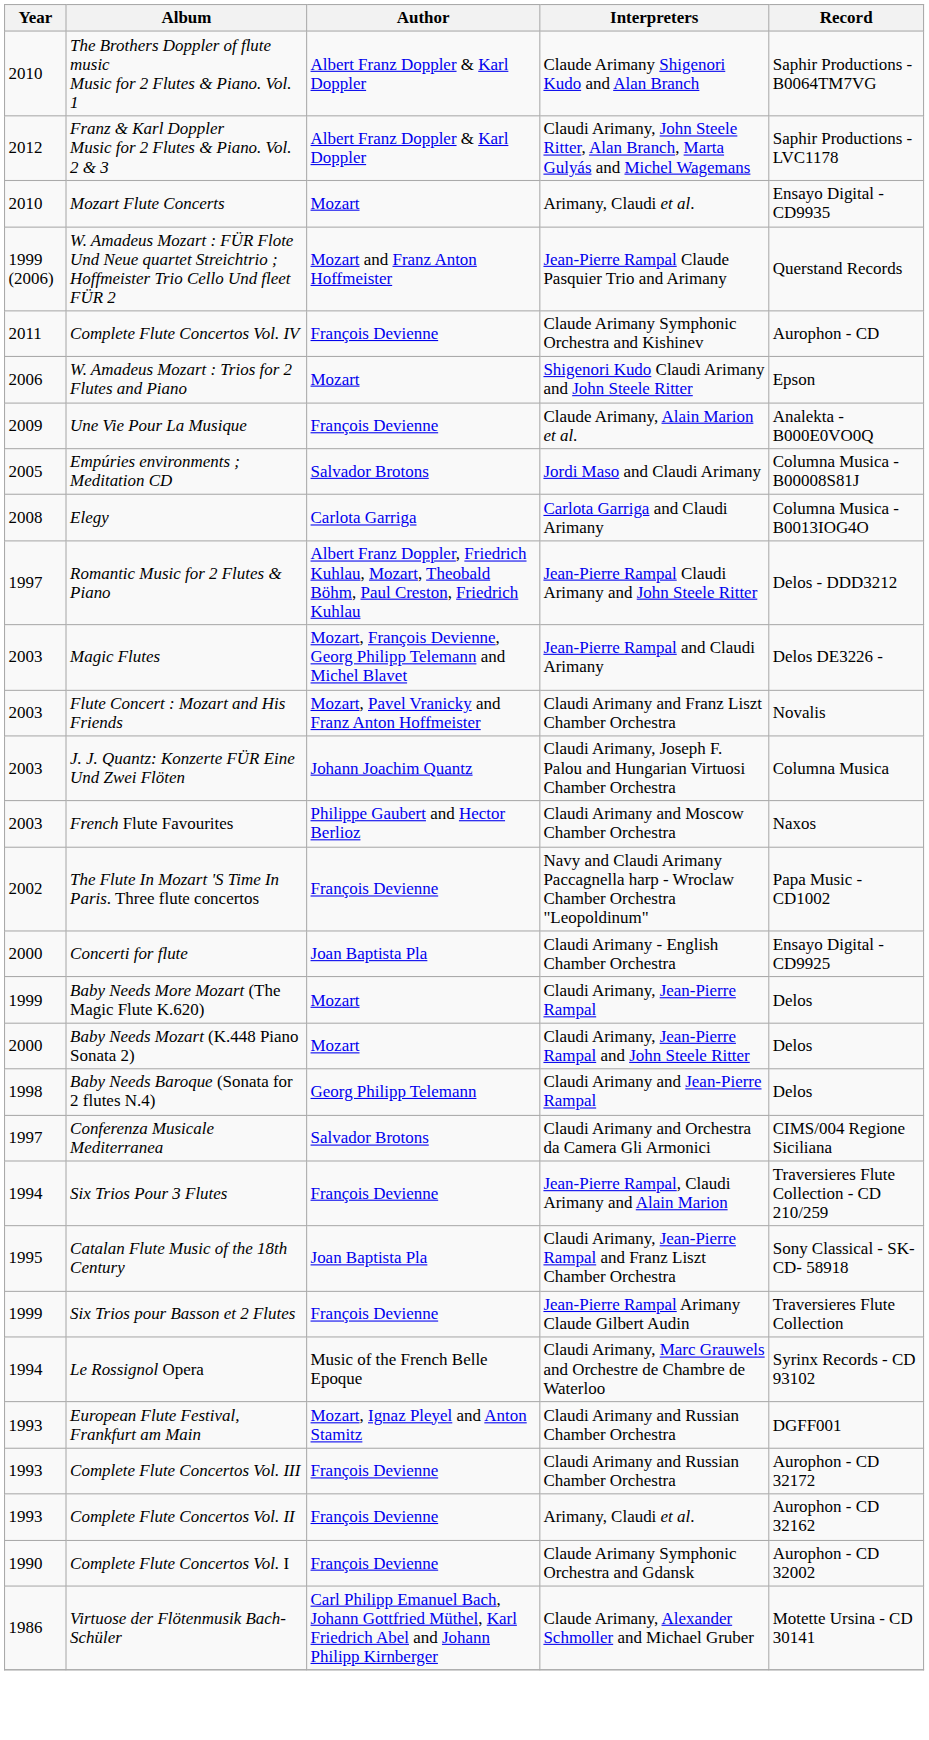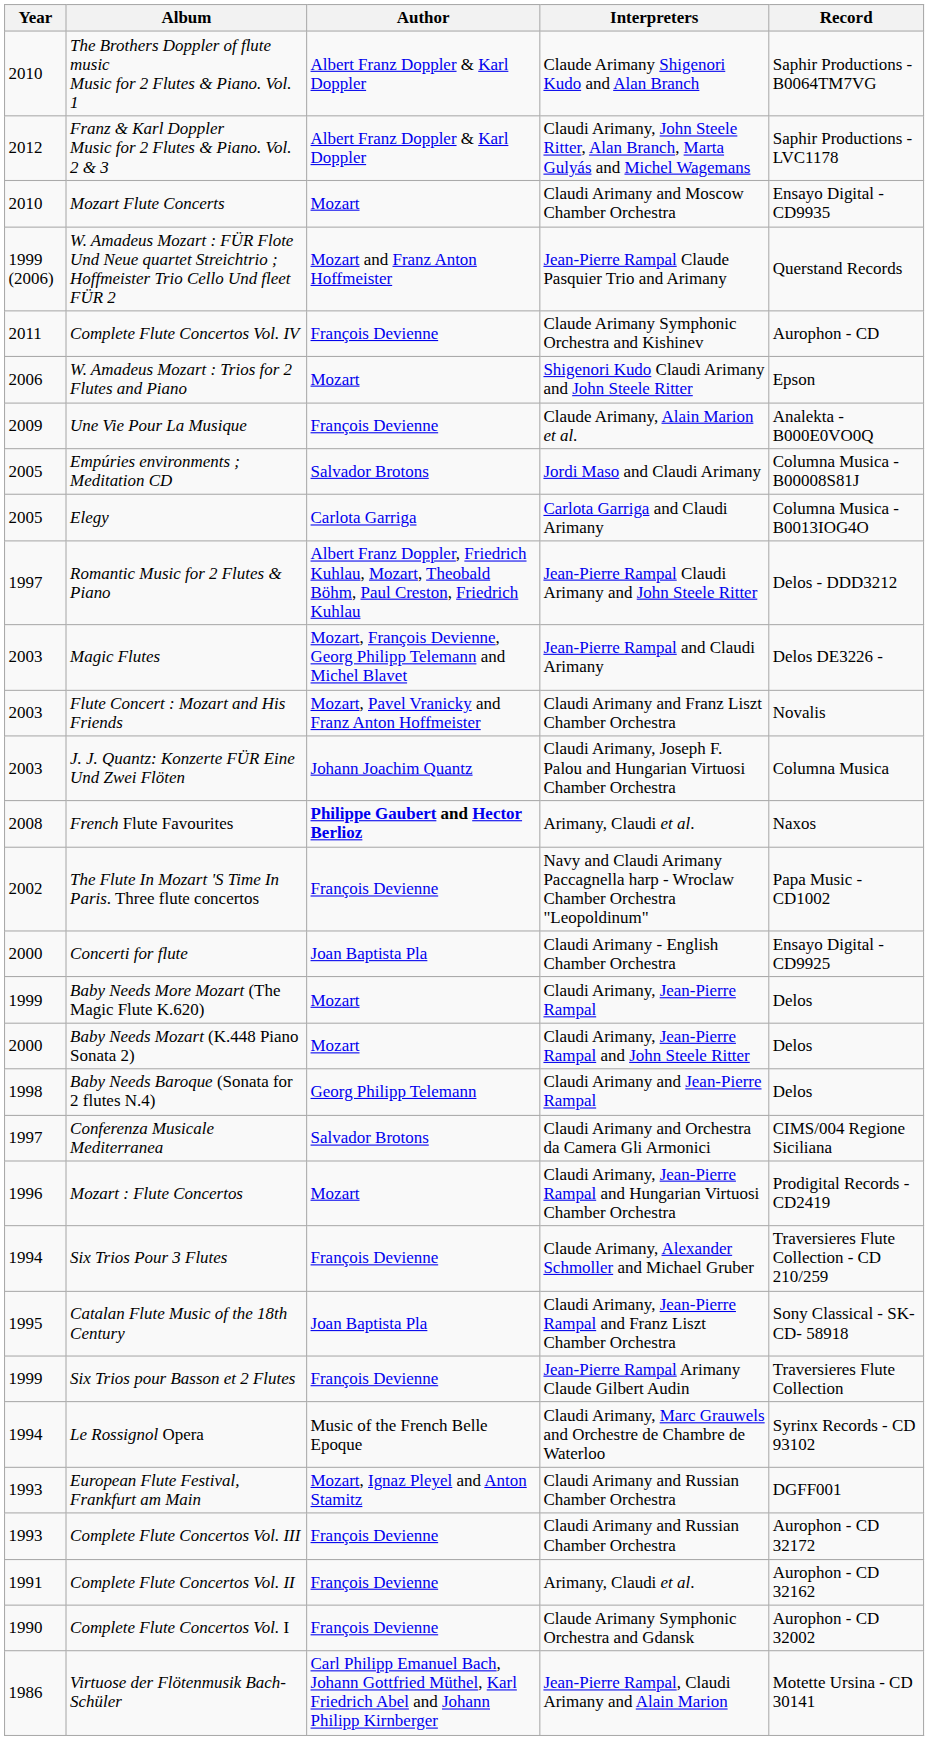 <table Class = "wikitable sortable" border = "1">
 <tr>
 <th>Year</th>
 <th>Album</th>
 <th>Author</th>
 <th>Interpreters</th>
 <th>Record</th>
 </tr>
 <tr>
 <td>2010</td>
 <td><em>The Brothers Doppler of flute music</em> <br> <em> Music for 2 Flutes & Piano. Vol. 1</em></td>
 <td><a href='#'>Albert Franz Doppler</a> & <a href='#'>Karl Doppler</a></td>
 <td>Claude Arimany <a href='#'>Shigenori Kudo</a> and <a href='#'>Alan Branch</a></td>
 <td>Saphir Productions - B0064TM7VG</td>
 </tr>
 <tr>
 <td>2012</td>
 <td><em>Franz & Karl Doppler</em>  <br> <em>Music for 2 Flutes & Piano. Vol. 2 & 3</em></td>
 <td><a href='#'>Albert Franz Doppler</a> & <a href='#'>Karl Doppler</a></td>
 <td>Claudi Arimany, <a href='#'>John Steele Ritter</a>, <a href='#'>Alan Branch</a>, <a href='#'>Marta Gulyás</a> and <a href='#'>Michel Wagemans</a></td>
 <td>Saphir Productions - LVC1178</td>
 </tr>
 <tr>
 <td>2010</td>
 <td><em>Mozart Flute Concerts</em></td>
 <td><a href='#'>Mozart</a></td>
-<td>Arimany, Claudi <em>et al</em>.</td>
+<td>Claudi Arimany and Moscow Chamber Orchestra</td>
 <td>Ensayo Digital - CD9935</td>
 </tr>
 <tr>
 <td>1999 (2006)</td>
 <td><em>W. Amadeus Mozart : FÜR Flote Und Neue quartet Streichtrio ; Hoffmeister Trio Cello Und fleet FÜR 2</em></td>
 <td><a href='#'>Mozart</a> and <a href='#'>Franz Anton Hoffmeister</a></td>
 <td><a href='#'>Jean-Pierre Rampal</a> Claude Pasquier Trio and Arimany</td>
 <td>Querstand Records</td>
 </tr>
 <tr>
 <td>2011</td>
 <td><em>Complete Flute Concertos Vol. IV</em></td>
 <td><a href='#'>François Devienne</a></td>
 <td>Claude Arimany Symphonic Orchestra and Kishinev</td>
 <td>Aurophon - CD</td>
 </tr>
 <tr>
 <td>2006</td>
 <td><em>W. Amadeus Mozart : Trios for 2 Flutes and Piano</em></td>
 <td><a href='#'>Mozart</a></td>
 <td><a href='#'>Shigenori Kudo</a> Claudi Arimany and <a href='#'>John Steele Ritter</a></td>
 <td>Epson</td>
 </tr>
 <tr>
 <td>2009</td>
 <td><em>Une Vie Pour La Musique</em></td>
 <td><a href='#'>François Devienne</a></td>
 <td>Claude Arimany, <a href='#'>Alain Marion</a> <em>et al</em>.</td>
 <td>Analekta - B000E0VO0Q</td>
 </tr>
 <tr>
 <td>2005</td>
 <td><em>Empúries environments ; Meditation CD </em></td>
 <td><a href='#'>Salvador Brotons</a></td>
 <td><a href='#'>Jordi Maso</a> and Claudi Arimany</td>
 <td>Columna Musica - B00008S81J</td>
 </tr>
 <tr>
-<td>2008</td>
+<td>2005</td>
 <td><em> Elegy </em></td>
 <td><a href='#'>Carlota Garriga</a></td>
 <td><a href='#'>Carlota Garriga</a> and Claudi Arimany</td>
 <td>Columna Musica - B0013IOG4O</td>
 </tr>
 <tr>
 <td>1997</td>
 <td><em> Romantic Music for 2 Flutes & Piano </em></td>
 <td><a href='#'>Albert Franz Doppler</a>, <a href='#'>Friedrich Kuhlau</a>, <a href='#'>Mozart</a>, <a href='#'>Theobald Böhm</a>, <a href='#'>Paul Creston</a>, <a href='#'>Friedrich Kuhlau</a></td>
 <td><a href='#'>Jean-Pierre Rampal</a> Claudi Arimany and <a href='#'>John Steele Ritter</a></td>
 <td>Delos - DDD3212</td>
 </tr>
 <tr>
 <td>2003</td>
 <td><em> Magic Flutes</em> </td>
 <td><a href='#'>Mozart</a>, <a href='#'>François Devienne</a>, <a href='#'>Georg Philipp Telemann</a> and <a href='#'>Michel Blavet</a></td>
 <td><a href='#'>Jean-Pierre Rampal</a> and Claudi Arimany</td>
 <td>Delos DE3226 -</td>
 </tr>
 <tr>
 <td>2003</td>
 <td><em> Flute Concert : Mozart and His Friends </em></td>
 <td><a href='#'>Mozart</a>, <a href='#'>Pavel Vranicky</a> and <a href='#'>Franz Anton Hoffmeister</a></td>
 <td>Claudi Arimany and Franz Liszt Chamber Orchestra <em> </em></td>
 <td>Novalis</td>
 </tr>
 <tr>
 <td>2003</td>
 <td><em>J. J. Quantz: Konzerte FÜR Eine Und Zwei Flöten</em></td>
 <td><a href='#'>Johann Joachim Quantz</a></td>
 <td>Claudi Arimany, Joseph F. Palou and Hungarian Virtuosi Chamber Orchestra</td>
 <td>Columna Musica</td>
 </tr>
 <tr>
-<td>2003</td>
+<td>2008</td>
 <td><em> French </em> Flute Favourites</td>
-<td><a href='#'>Philippe Gaubert</a> and <a href='#'>Hector Berlioz</a></td>
-<td>Claudi Arimany and Moscow Chamber Orchestra</td>
+<td><strong><a href='#'>Philippe Gaubert</a> and <a href='#'>Hector Berlioz</a></strong></td>
+<td>Arimany, Claudi <em>et al</em>.</td>
 <td>Naxos</td>
 </tr>
 <tr>
 <td>2002</td>
 <td><em> The Flute In Mozart 'S Time In Paris</em>. Three flute concertos</td>
 <td><a href='#'>François Devienne</a></td>
 <td>Navy and Claudi Arimany Paccagnella harp - Wroclaw Chamber Orchestra "Leopoldinum"</td>
 <td>Papa Music - CD1002</td>
 </tr>
 <tr>
 <td>2000</td>
 <td><em>Concerti for flute</em></td>
 <td><a href='#'>Joan Baptista Pla</a></td>
 <td>Claudi Arimany - English Chamber Orchestra</td>
 <td>Ensayo Digital - CD9925</td>
 </tr>
 <tr>
 <td>1999</td>
 <td><em>Baby Needs More Mozart</em> (The Magic Flute K.620)</td>
 <td><a href='#'>Mozart</a></td>
 <td>Claudi Arimany, <a href='#'>Jean-Pierre Rampal</a></td>
 <td>Delos</td>
 </tr>
 <tr>
 <td>2000</td>
 <td><em>Baby Needs Mozart</em> (K.448 Piano Sonata 2)</td>
 <td><a href='#'>Mozart</a></td>
 <td>Claudi Arimany, <a href='#'>Jean-Pierre Rampal</a> and <a href='#'>John Steele Ritter</a></td>
 <td>Delos</td>
 </tr>
 <tr>
 <td>1998</td>
 <td><em>Baby Needs Baroque</em> (Sonata for 2 flutes N.4)</td>
 <td><a href='#'>Georg Philipp Telemann</a></td>
 <td>Claudi Arimany and <a href='#'>Jean-Pierre Rampal</a></td>
 <td>Delos</td>
 </tr>
 <tr>
 <td>1997</td>
 <td><em> Conferenza Musicale Mediterranea</em></td>
 <td><a href='#'>Salvador Brotons</a></td>
 <td>Claudi Arimany and Orchestra da Camera Gli Armonici</td>
 <td>CIMS/004 Regione Siciliana</td>
 </tr>
 <tr>
+<td>1996</td>
+<td><em> Mozart : Flute Concertos </em></td>
+<td><a href='#'>Mozart</a></td>
+<td>Claudi Arimany, <a href='#'>Jean-Pierre Rampal</a> and Hungarian Virtuosi Chamber Orchestra</td>
+<td>Prodigital Records - CD2419</td>
+</tr>
+<tr>
 <td>1994</td>
 <td><em> Six Trios Pour 3 Flutes </em></td>
 <td><a href='#'>François Devienne</a></td>
-<td><a href='#'>Jean-Pierre Rampal</a>, Claudi Arimany and <a href='#'>Alain Marion</a></td>
+<td>Claude Arimany, <a href='#'>Alexander Schmoller</a> and Michael Gruber</td>
 <td>Traversieres Flute Collection - CD 210/259</td>
 </tr>
 <tr>
 <td>1995</td>
 <td><em> Catalan Flute Music of the 18th Century </em></td>
 <td><a href='#'>Joan Baptista Pla</a></td>
 <td>Claudi Arimany, <a href='#'>Jean-Pierre Rampal</a> and Franz Liszt Chamber Orchestra</td>
 <td>Sony Classical - SK- CD- 58918</td>
 </tr>
 <tr>
 <td>1999</td>
 <td><em> Six Trios pour Basson et 2 Flutes </em></td>
 <td><a href='#'>François Devienne</a></td>
 <td><a href='#'>Jean-Pierre Rampal</a> Arimany Claude Gilbert Audin</td>
 <td>Traversieres Flute Collection</td>
 </tr>
 <tr>
 <td>1994</td>
 <td><em> Le Rossignol </em> Opera</td>
 <td>Music of the French Belle Epoque</td>
 <td>Claudi Arimany, <a href='#'>Marc Grauwels</a> and Orchestre de Chambre de Waterloo</td>
 <td>Syrinx Records - CD 93102</td>
 </tr>
 <tr>
 <td>1993</td>
 <td><em>European Flute Festival, Frankfurt am Main</em></td>
 <td><a href='#'>Mozart</a>, <a href='#'>Ignaz Pleyel</a> and <a href='#'>Anton Stamitz</a></td>
 <td>Claudi Arimany and Russian Chamber Orchestra</td>
 <td>DGFF001</td>
 </tr>
 <tr>
 <td>1993</td>
 <td><em> Complete Flute Concertos Vol. III </em></td>
 <td><a href='#'>François Devienne</a></td>
 <td>Claudi Arimany and Russian Chamber Orchestra</td>
 <td>Aurophon - CD 32172</td>
 </tr>
 <tr>
-<td>1993</td>
+<td>1991</td>
 <td><em> Complete Flute Concertos Vol. II </em></td>
 <td><a href='#'>François Devienne</a></td>
 <td>Arimany, Claudi <em>et al</em>.</td>
 <td>Aurophon - CD 32162</td>
 </tr>
 <tr>
 <td>1990</td>
 <td><em> Complete Flute Concertos Vol. </em> I</td>
 <td><a href='#'>François Devienne</a></td>
 <td>Claude Arimany Symphonic Orchestra and Gdansk</td>
 <td>Aurophon - CD 32002</td>
 </tr>
 <tr>
 <td>1986</td>
 <td><em> Virtuose der Flötenmusik Bach-Schüler</em></td>
 <td><a href='#'>Carl Philipp Emanuel Bach</a>, <a href='#'>Johann Gottfried Müthel</a>, <a href='#'>Karl Friedrich Abel</a> and <a href='#'>Johann Philipp Kirnberger</a></td>
-<td>Claude Arimany, <a href='#'>Alexander Schmoller</a> and Michael Gruber</td>
+<td><a href='#'>Jean-Pierre Rampal</a>, Claudi Arimany and <a href='#'>Alain Marion</a></td>
 <td>Motette Ursina - CD 30141</td>
 </tr>
 <tr>
 </tr>
 </table>
